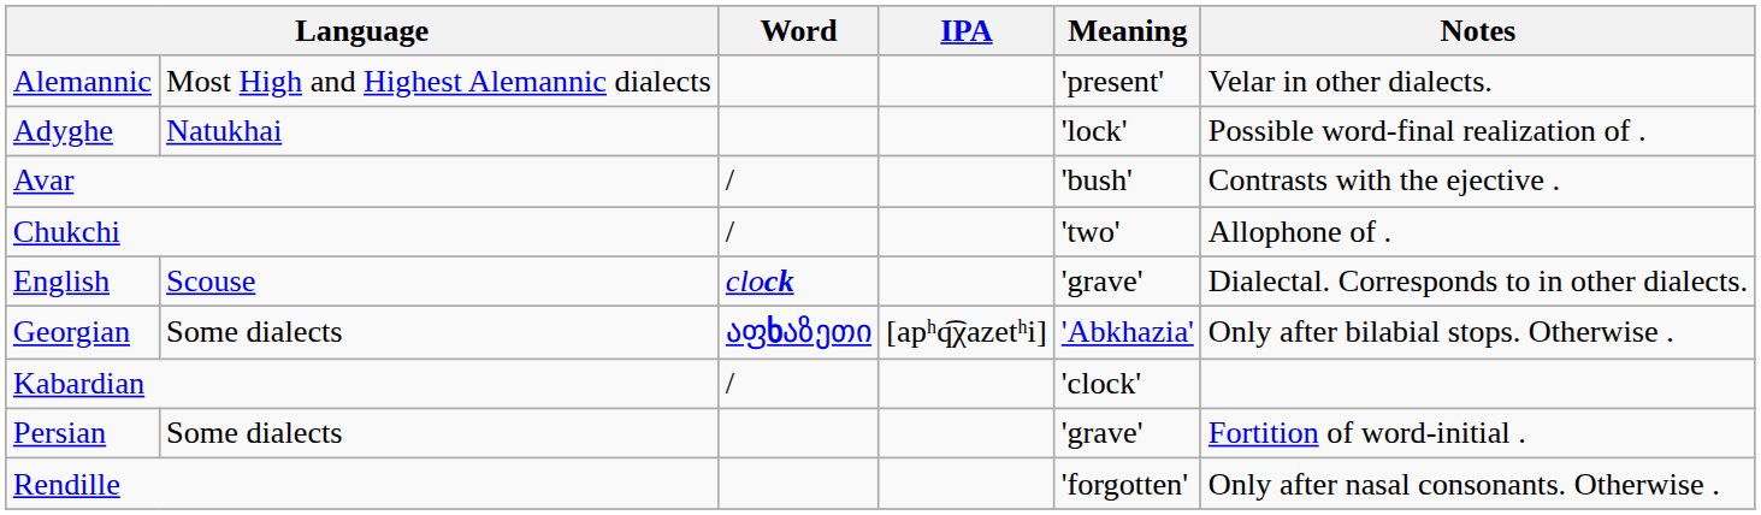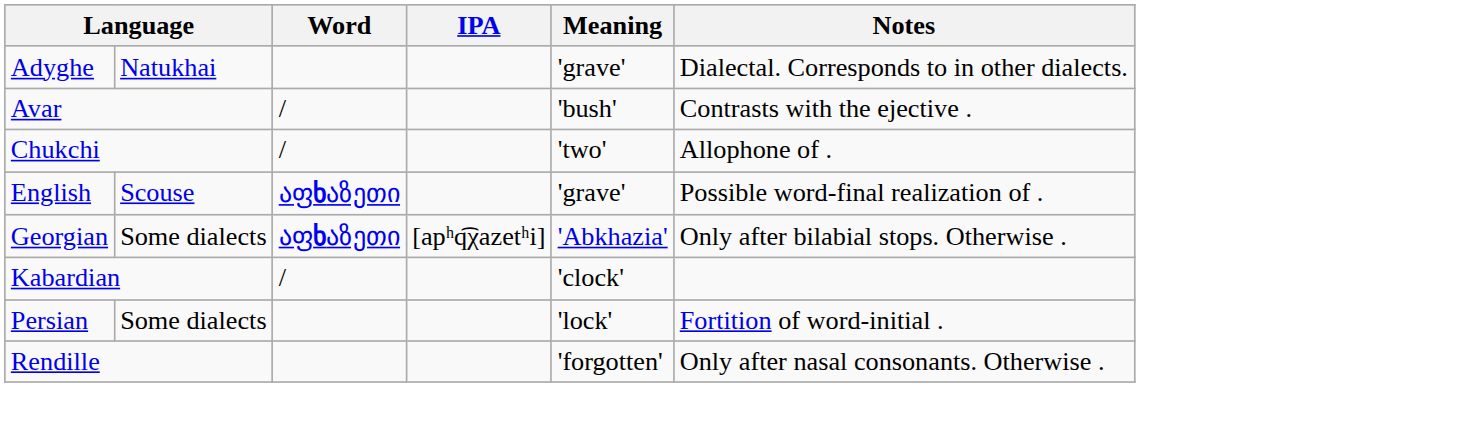 <table class="wikitable">
 <tr>
 <th colspan="2">Language</th>
 <th>Word</th>
 <th><a href='#'>IPA</a></th>
 <th>Meaning</th>
 <th>Notes</th>
 </tr>
 <tr>
-<td><a href='#'>Alemannic</a></td>
-<td>Most <a href='#'>High</a> and <a href='#'>Highest Alemannic</a> dialects</td>
-<td></td>
-<td></td>
-<td>'present'</td>
-<td>Velar  in other dialects.</td>
-</tr>
-<tr>
 <td><a href='#'>Adyghe</a></td>
 <td><a href='#'>Natukhai</a></td>
 <td></td>
 <td></td>
-<td>'lock'</td>
-<td>Possible word-final realization of .</td>
+<td>'grave'</td>
+<td>Dialectal. Corresponds to  in other dialects.</td>
 </tr>
 <tr>
 <td colspan="2"><a href='#'>Avar</a></td>
 <td>/</td>
 <td></td>
 <td>'bush'</td>
 <td>Contrasts with the ejective .</td>
 </tr>
 <tr>
 <td colspan="2"><a href='#'>Chukchi</a></td>
 <td>/</td>
 <td></td>
 <td>'two'</td>
 <td>Allophone of .</td>
 </tr>
 <tr>
 <td><a href='#'>English</a></td>
 <td><a href='#'>Scouse</a></td>
-<td><em><a href='#'>clo<strong>ck</strong></a></em></td>
+<td><a href='#'>აფ<strong>ხ</strong>აზეთი</a></td>
 <td></td>
 <td>'grave'</td>
-<td>Dialectal. Corresponds to  in other dialects.</td>
+<td>Possible word-final realization of .</td>
 </tr>
 <tr>
 <td><a href='#'>Georgian</a></td>
 <td>Some dialects</td>
 <td><a href='#'>აფ<strong>ხ</strong>აზეთი</a></td>
 <td>[apʰq͡χazetʰi]</td>
 <td><a href='#'>'Abkhazia'</a></td>
 <td>Only after bilabial stops. Otherwise .</td>
 </tr>
 <tr>
 <td colspan="2"><a href='#'>Kabardian</a></td>
 <td>/</td>
 <td></td>
 <td>'clock'</td>
 <td></td>
 </tr>
 <tr>
 <td><a href='#'>Persian</a></td>
 <td>Some dialects</td>
 <td></td>
 <td></td>
-<td>'grave'</td>
+<td>'lock'</td>
 <td><a href='#'>Fortition</a> of word-initial .</td>
 </tr>
 <tr>
 <td colspan="2"><a href='#'>Rendille</a></td>
 <td></td>
 <td></td>
 <td>'forgotten'</td>
 <td>Only after nasal consonants. Otherwise .</td>
 </tr>
 </table>
